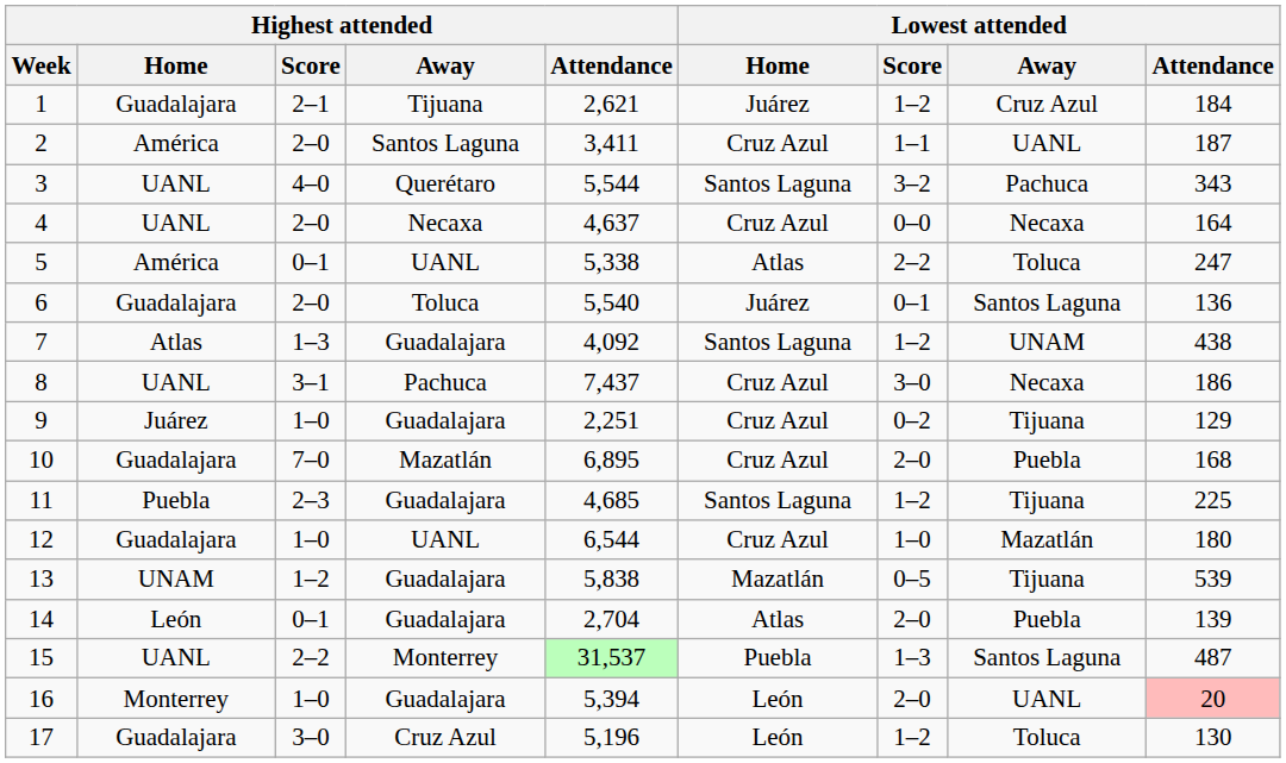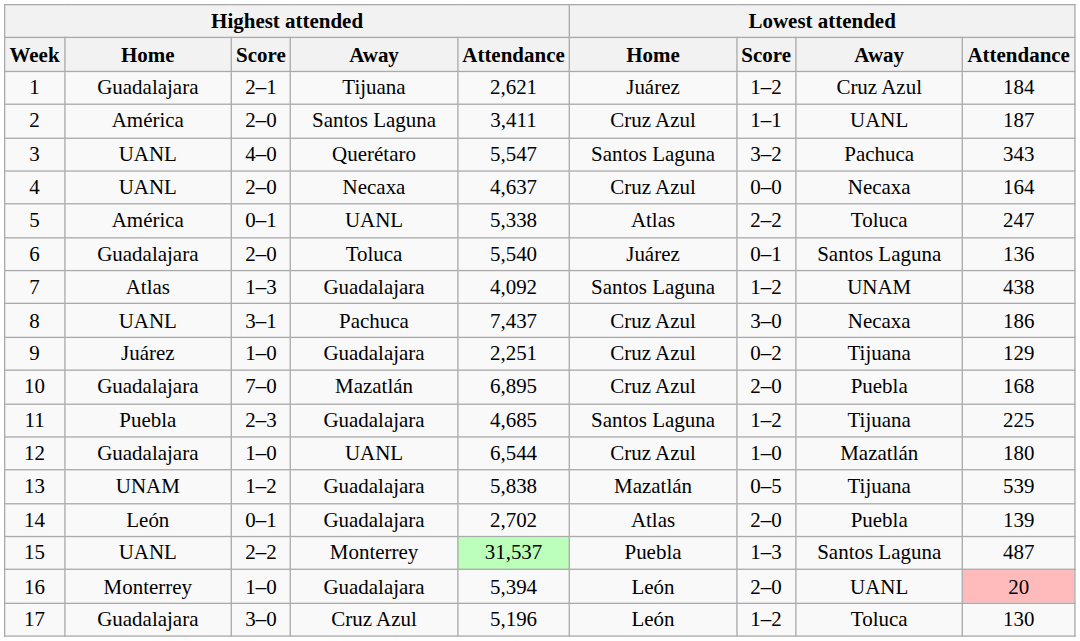 <table class="wikitable" style="text-align:center">
 <tr>
 <th colspan=5>Highest attended</th>
 <th colspan=4>Lowest attended</th>
 </tr>
 <tr>
 <th>Week</th>
 <th class="unsortable" width=120>Home</th>
 <th>Score</th>
 <th class="unsortable" width=120>Away</th>
 <th>Attendance</th>
 <th class="unsortable" width=120>Home</th>
 <th>Score</th>
 <th class="unsortable" width=120>Away</th>
 <th>Attendance</th>
 </tr>
 <tr>
 <td>1</td>
 <td>Guadalajara</td>
 <td>2–1</td>
 <td>Tijuana</td>
 <td>2,621</td>
 <td>Juárez</td>
 <td>1–2</td>
 <td>Cruz Azul</td>
 <td>184</td>
 </tr>
 <tr>
 <td>2</td>
 <td>América</td>
 <td>2–0</td>
 <td>Santos Laguna</td>
 <td>3,411</td>
 <td>Cruz Azul</td>
 <td>1–1</td>
 <td>UANL</td>
 <td>187</td>
 </tr>
 <tr>
 <td>3</td>
 <td>UANL</td>
 <td>4–0</td>
 <td>Querétaro</td>
-<td>5,544</td>
+<td>5,547</td>
 <td>Santos Laguna</td>
 <td>3–2</td>
 <td>Pachuca</td>
 <td>343</td>
 </tr>
 <tr>
 <td>4</td>
 <td>UANL</td>
 <td>2–0</td>
 <td>Necaxa</td>
 <td>4,637</td>
 <td>Cruz Azul</td>
 <td>0–0</td>
 <td>Necaxa</td>
 <td>164</td>
 </tr>
 <tr>
 <td>5</td>
 <td>América</td>
 <td>0–1</td>
 <td>UANL</td>
 <td>5,338</td>
 <td>Atlas</td>
 <td>2–2</td>
 <td>Toluca</td>
 <td>247</td>
 </tr>
 <tr>
 <td>6</td>
 <td>Guadalajara</td>
 <td>2–0</td>
 <td>Toluca</td>
 <td>5,540</td>
 <td>Juárez</td>
 <td>0–1</td>
 <td>Santos Laguna</td>
 <td>136</td>
 </tr>
 <tr>
 <td>7</td>
 <td>Atlas</td>
 <td>1–3</td>
 <td>Guadalajara</td>
 <td>4,092</td>
 <td>Santos Laguna</td>
 <td>1–2</td>
 <td>UNAM</td>
 <td>438</td>
 </tr>
 <tr>
 <td>8</td>
 <td>UANL</td>
 <td>3–1</td>
 <td>Pachuca</td>
 <td>7,437</td>
 <td>Cruz Azul</td>
 <td>3–0</td>
 <td>Necaxa</td>
 <td>186</td>
 </tr>
 <tr>
 <td>9</td>
 <td>Juárez</td>
 <td>1–0</td>
 <td>Guadalajara</td>
 <td>2,251</td>
 <td>Cruz Azul</td>
 <td>0–2</td>
 <td>Tijuana</td>
 <td>129</td>
 </tr>
 <tr>
 <td>10</td>
 <td>Guadalajara</td>
 <td>7–0</td>
 <td>Mazatlán</td>
 <td>6,895</td>
 <td>Cruz Azul</td>
 <td>2–0</td>
 <td>Puebla</td>
 <td>168</td>
 </tr>
 <tr>
 <td>11</td>
 <td>Puebla</td>
 <td>2–3</td>
 <td>Guadalajara</td>
 <td>4,685</td>
 <td>Santos Laguna</td>
 <td>1–2</td>
 <td>Tijuana</td>
 <td>225</td>
 </tr>
 <tr>
 <td>12</td>
 <td>Guadalajara</td>
 <td>1–0</td>
 <td>UANL</td>
 <td>6,544</td>
 <td>Cruz Azul</td>
 <td>1–0</td>
 <td>Mazatlán</td>
 <td>180</td>
 </tr>
 <tr>
 <td>13</td>
 <td>UNAM</td>
 <td>1–2</td>
 <td>Guadalajara</td>
 <td>5,838</td>
 <td>Mazatlán</td>
 <td>0–5</td>
 <td>Tijuana</td>
 <td>539</td>
 </tr>
 <tr>
 <td>14</td>
 <td>León</td>
 <td>0–1</td>
 <td>Guadalajara</td>
-<td>2,704</td>
+<td>2,702</td>
 <td>Atlas</td>
 <td>2–0</td>
 <td>Puebla</td>
 <td>139</td>
 </tr>
 <tr>
 <td>15</td>
 <td>UANL</td>
 <td>2–2</td>
 <td>Monterrey</td>
 <td bgcolor=BBFFBB>31,537</td>
 <td>Puebla</td>
 <td>1–3</td>
 <td>Santos Laguna</td>
 <td>487</td>
 </tr>
 <tr>
 <td>16</td>
 <td>Monterrey</td>
 <td>1–0</td>
 <td>Guadalajara</td>
 <td>5,394</td>
 <td>León</td>
 <td>2–0</td>
 <td>UANL</td>
 <td bgcolor=FFBBBB>20</td>
 </tr>
 <tr>
 <td>17</td>
 <td>Guadalajara</td>
 <td>3–0</td>
 <td>Cruz Azul</td>
 <td>5,196</td>
 <td>León</td>
 <td>1–2</td>
 <td>Toluca</td>
 <td>130</td>
 </tr>
 </table>
